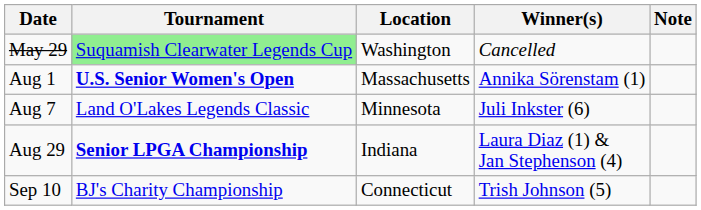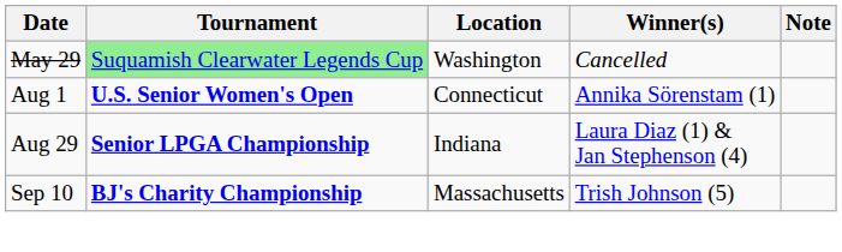 <table class="wikitable">
 <tr>
 <th>Date</th>
 <th>Tournament</th>
 <th>Location</th>
 <th>Winner(s)</th>
 <th>Note</th>
 </tr>
 <tr>
 <td><s>May 29</s></td>
 <td style="background: lightgreen;"><a href='#'>Suquamish Clearwater Legends Cup</a></td>
 <td>Washington</td>
 <td><em>Cancelled</em></td>
 <td></td>
 </tr>
 <tr>
 <td>Aug 1</td>
 <td><strong><a href='#'>U.S. Senior Women's Open</a></strong></td>
-<td>Massachusetts</td>
+<td>Connecticut</td>
 <td> <a href='#'>Annika Sörenstam</a> (1)</td>
-<td></td>
-</tr>
-<tr>
-<td>Aug 7</td>
-<td><a href='#'>Land O'Lakes Legends Classic</a></td>
-<td>Minnesota</td>
-<td> <a href='#'>Juli Inkster</a> (6)</td>
 <td></td>
 </tr>
 <tr>
 <td>Aug 29</td>
 <td><strong><a href='#'>Senior LPGA Championship</a></strong></td>
 <td>Indiana</td>
 <td> <a href='#'>Laura Diaz</a> (1) &<br> <a href='#'>Jan Stephenson</a> (4)</td>
 <td></td>
 </tr>
 <tr>
 <td>Sep 10</td>
-<td><a href='#'>BJ's Charity Championship</a></td>
-<td>Connecticut</td>
+<td><strong><a href='#'>BJ's Charity Championship</a></strong></td>
+<td>Massachusetts</td>
 <td> <a href='#'>Trish Johnson</a> (5)</td>
 <td></td>
 </tr>
 </table>
